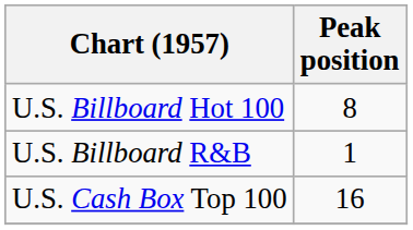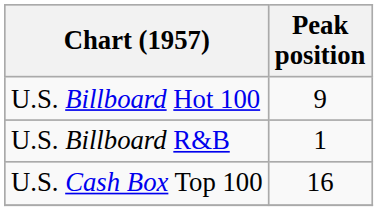 <table class="wikitable sortable">
 <tr>
 <th>Chart (1957)</th>
 <th>Peak<br>position</th>
 </tr>
 <tr>
 <td>U.S. <em><a href='#'>Billboard</a></em> <a href='#'>Hot 100</a></td>
-<td style="text-align:center;">8</td>
+<td style="text-align:center;">9</td>
 </tr>
 <tr>
 <td>U.S. <em>Billboard</em> <a href='#'>R&B</a></td>
 <td style="text-align:center;">1</td>
 </tr>
 <tr>
 <td>U.S. <a href='#'><em>Cash Box</em></a> Top 100</td>
 <td align="center">16</td>
 </tr>
 <tr>
 </tr>
 </table>
